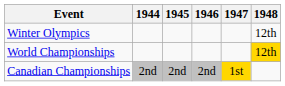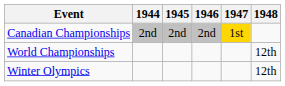 <table class="wikitable">
 <tr>
 <th>Event</th>
 <th>1944</th>
 <th>1945</th>
 <th>1946</th>
 <th>1947</th>
 <th>1948</th>
 </tr>
 <tr>
+<td><a href='#'>Canadian Championships</a></td>
+<td align="center" bgcolor="silver">2nd</td>
+<td align="center" bgcolor="silver">2nd</td>
+<td align="center" bgcolor="silver">2nd</td>
+<td align="center" bgcolor="gold">1st</td>
+<td></td>
+</tr>
+<tr>
+<td><a href='#'>World Championships</a></td>
+<td></td>
+<td></td>
+<td></td>
+<td></td>
+<td align="center">12th</td>
+</tr>
+<tr>
 <td><a href='#'>Winter Olympics</a></td>
 <td></td>
 <td></td>
 <td></td>
 <td></td>
 <td align="center">12th</td>
 </tr>
-<tr>
-<td><a href='#'>World Championships</a></td>
-<td></td>
-<td></td>
-<td></td>
-<td></td>
-<td align="center" style="background: gold;">12th</td>
-</tr>
-<tr>
-<td><a href='#'>Canadian Championships</a></td>
-<td align="center" bgcolor="silver">2nd</td>
-<td align="center" bgcolor="silver">2nd</td>
-<td align="center" bgcolor="silver">2nd</td>
-<td align="center" bgcolor="gold">1st</td>
-<td></td>
-</tr>
 </table>
